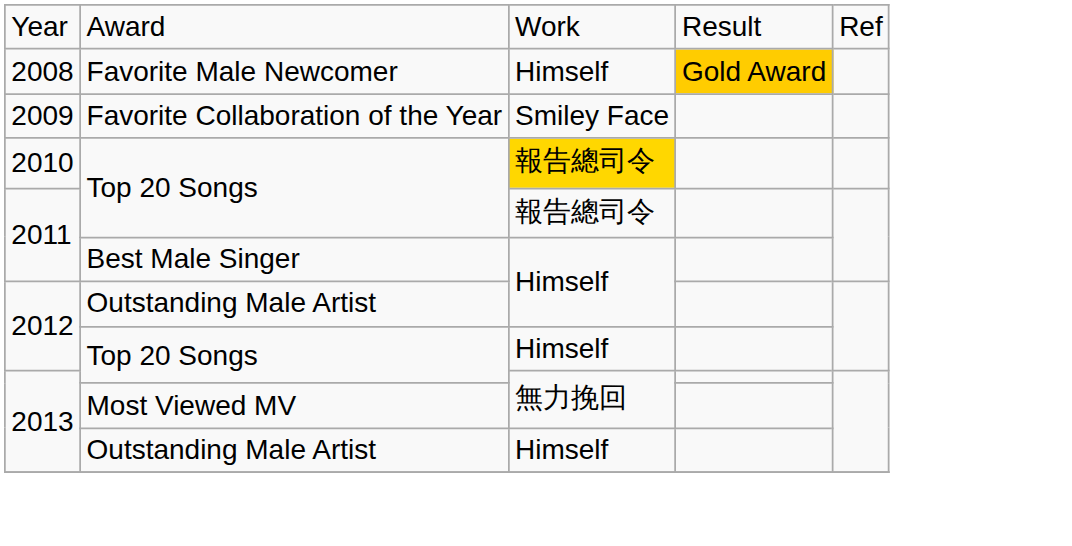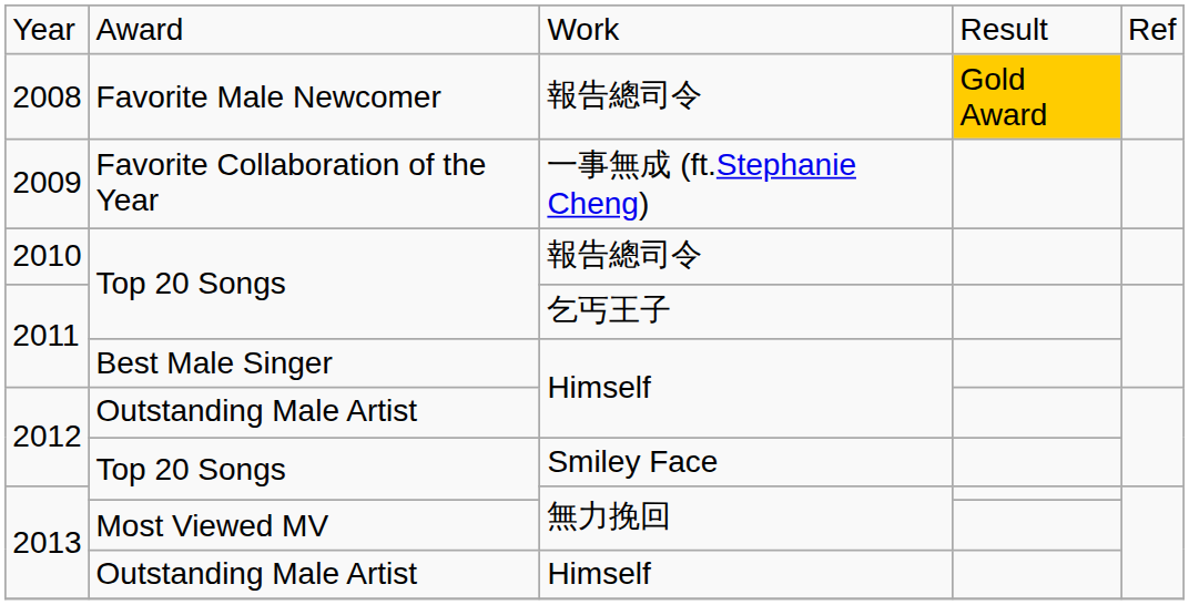 <table class="wikitable">
 <tr>
 <td>Year</td>
 <td>Award</td>
 <td>Work</td>
 <td>Result</td>
 <td>Ref</td>
 </tr>
 <tr>
 <td>2008</td>
 <td>Favorite Male Newcomer</td>
-<td>Himself</td>
+<td>報告總司令</td>
 <td style="background:#fc0;"><div>Gold Award</div></td>
 <td></td>
 </tr>
 <tr>
 <td>2009</td>
 <td>Favorite Collaboration of the Year</td>
-<td>Smiley Face</td>
+<td>一事無成 (ft.<a href='#'>Stephanie Cheng</a>)</td>
 <td></td>
 <td></td>
 </tr>
 <tr>
 <td>2010</td>
 <td rowspan="2">Top 20 Songs</td>
-<td style="background: gold;">報告總司令</td>
+<td>報告總司令</td>
 <td></td>
 <td></td>
 </tr>
 <tr>
 <td rowspan="2">2011</td>
-<td>報告總司令</td>
+<td>乞丐王子</td>
 <td></td>
 <td rowspan="2"></td>
 </tr>
 <tr>
 <td>Best Male Singer</td>
 <td rowspan="2">Himself</td>
 <td></td>
 </tr>
 <tr>
 <td rowspan="2">2012</td>
 <td>Outstanding Male Artist</td>
 <td></td>
 <td rowspan="2"></td>
 </tr>
 <tr>
 <td rowspan="2">Top 20 Songs</td>
-<td>Himself</td>
+<td>Smiley Face</td>
 <td></td>
 </tr>
 <tr>
 <td rowspan="3">2013</td>
 <td rowspan="2">無力挽回</td>
 <td></td>
 <td rowspan="3"></td>
 </tr>
 <tr>
 <td>Most Viewed MV</td>
 <td></td>
 </tr>
 <tr>
 <td>Outstanding Male Artist</td>
 <td>Himself</td>
 <td></td>
 </tr>
 <tr>
 </tr>
 </table>
